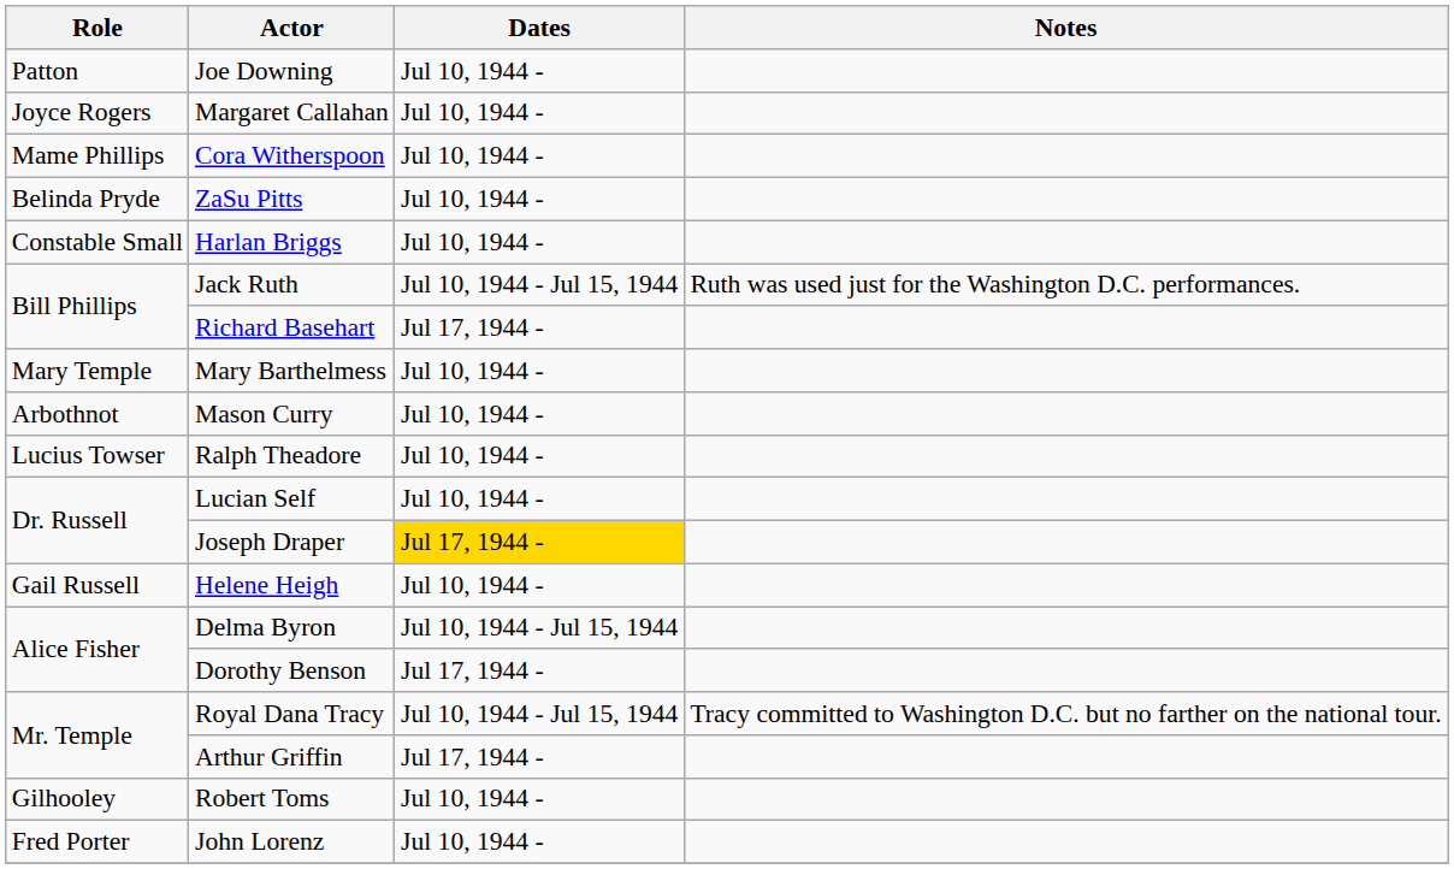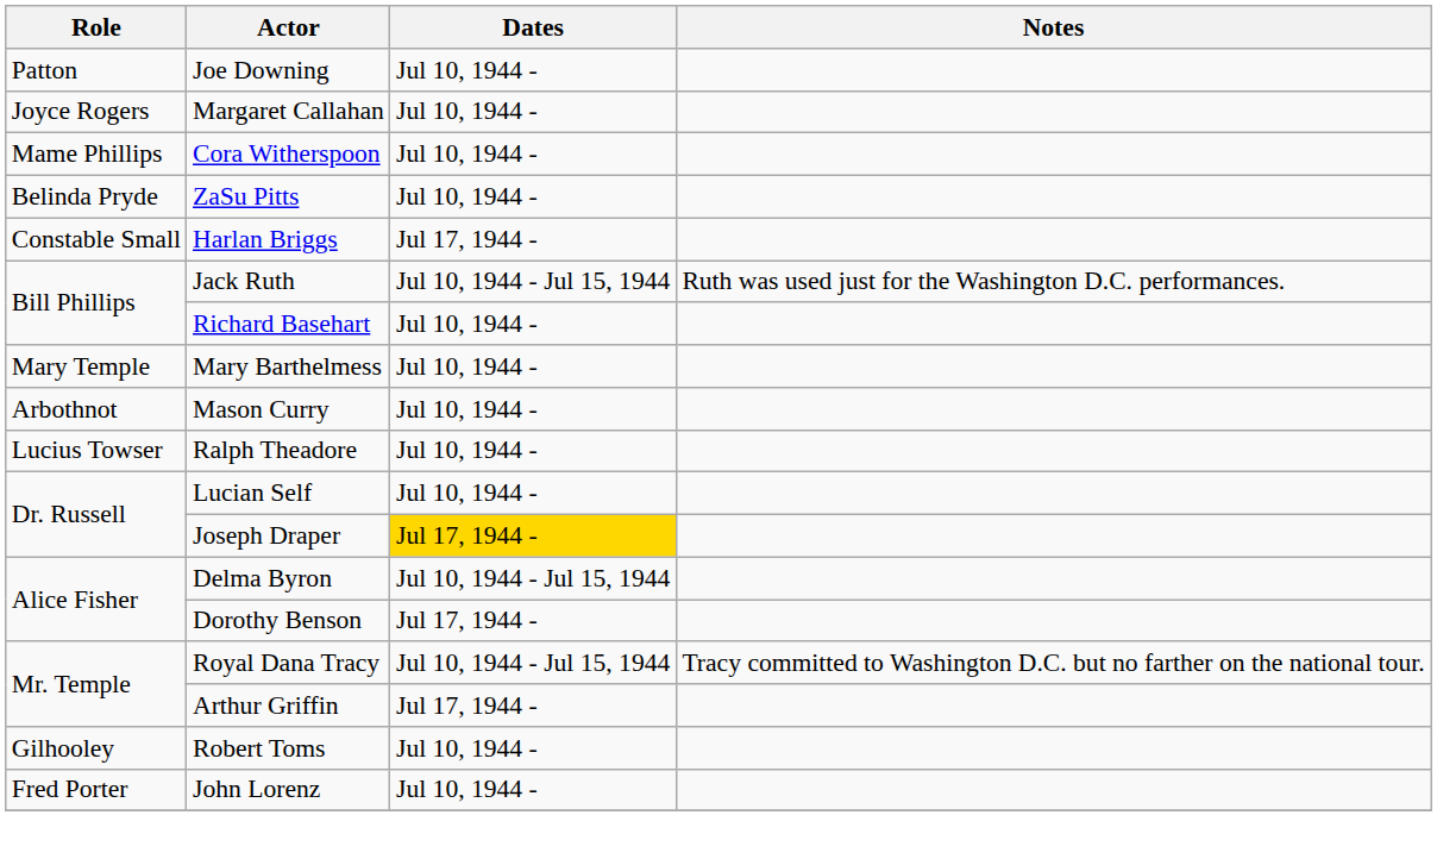 <table class="wikitable sortable plainrowheaders" style="font-size: 90%">
 <tr>
 <th scope="col">Role</th>
 <th scope="col">Actor</th>
 <th scope="col">Dates</th>
 <th scope="col">Notes</th>
 </tr>
 <tr>
 <td>Patton</td>
 <td>Joe Downing</td>
 <td>Jul 10, 1944 -</td>
 <td></td>
 </tr>
 <tr>
 <td>Joyce Rogers</td>
 <td>Margaret Callahan</td>
 <td>Jul 10, 1944 -</td>
 <td></td>
 </tr>
 <tr>
 <td>Mame Phillips</td>
 <td><a href='#'>Cora Witherspoon</a></td>
 <td>Jul 10, 1944 -</td>
 <td></td>
 </tr>
 <tr>
 <td>Belinda Pryde</td>
 <td><a href='#'>ZaSu Pitts</a></td>
 <td>Jul 10, 1944 -</td>
 <td></td>
 </tr>
 <tr>
 <td>Constable Small</td>
 <td><a href='#'>Harlan Briggs</a></td>
-<td>Jul 10, 1944 -</td>
+<td>Jul 17, 1944 -</td>
 <td></td>
 </tr>
 <tr>
 <td rowspan=2>Bill Phillips</td>
 <td>Jack Ruth</td>
 <td>Jul 10, 1944 - Jul 15, 1944</td>
 <td>Ruth was used just for the Washington D.C. performances.</td>
 </tr>
 <tr>
 <td><a href='#'>Richard Basehart</a></td>
-<td>Jul 17, 1944 -</td>
+<td>Jul 10, 1944 -</td>
 <td></td>
 </tr>
 <tr>
 <td>Mary Temple</td>
 <td>Mary Barthelmess</td>
 <td>Jul 10, 1944 -</td>
 <td></td>
 </tr>
 <tr>
 <td>Arbothnot</td>
 <td>Mason Curry</td>
 <td>Jul 10, 1944 -</td>
 <td></td>
 </tr>
 <tr>
 <td>Lucius Towser</td>
 <td>Ralph Theadore</td>
 <td>Jul 10, 1944 -</td>
 <td></td>
 </tr>
 <tr>
 <td rowspan=2>Dr. Russell</td>
 <td>Lucian Self</td>
 <td>Jul 10, 1944 -</td>
 <td></td>
 </tr>
 <tr>
 <td>Joseph Draper</td>
 <td style="background: gold;">Jul 17, 1944 -</td>
-<td></td>
-</tr>
-<tr>
-<td>Gail Russell</td>
-<td><a href='#'>Helene Heigh</a></td>
-<td>Jul 10, 1944 -</td>
 <td></td>
 </tr>
 <tr>
 <td rowspan=2>Alice Fisher</td>
 <td>Delma Byron</td>
 <td>Jul 10, 1944 - Jul 15, 1944</td>
 <td></td>
 </tr>
 <tr>
 <td>Dorothy Benson</td>
 <td>Jul 17, 1944 -</td>
 <td></td>
 </tr>
 <tr>
 <td rowspan=2>Mr. Temple</td>
 <td>Royal Dana Tracy</td>
 <td>Jul 10, 1944 - Jul 15, 1944</td>
 <td>Tracy committed to Washington D.C. but no farther on the national tour.</td>
 </tr>
 <tr>
 <td>Arthur Griffin</td>
 <td>Jul 17, 1944 -</td>
 <td></td>
 </tr>
 <tr>
 <td>Gilhooley</td>
 <td>Robert Toms</td>
 <td>Jul 10, 1944 -</td>
 <td></td>
 </tr>
 <tr>
 <td>Fred Porter</td>
 <td>John Lorenz</td>
 <td>Jul 10, 1944 -</td>
 <td></td>
 </tr>
 <tr>
 </tr>
 </table>
